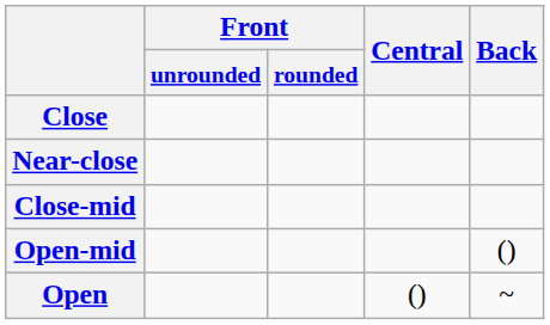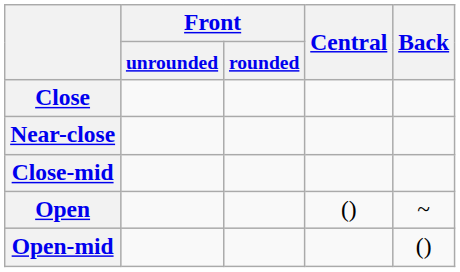 <table class="wikitable" style="text-align:center">
 <tr>
 <th rowspan="2"></th>
 <th colspan="2"><a href='#'>Front</a></th>
 <th rowspan="2"><a href='#'>Central</a></th>
 <th rowspan="2"><a href='#'>Back</a></th>
 </tr>
 <tr class="small">
 <th><a href='#'><small>unrounded</small></a></th>
 <th><a href='#'><small>rounded</small></a></th>
 </tr>
 <tr>
 <th><a href='#'>Close</a></th>
 <td></td>
 <td></td>
 <td></td>
 <td></td>
 </tr>
 <tr>
 <th><a href='#'>Near-close</a></th>
 <td></td>
 <td></td>
 <td></td>
 <td></td>
 </tr>
 <tr>
 <th><a href='#'>Close-mid</a></th>
 <td></td>
 <td></td>
 <td></td>
 <td></td>
 </tr>
 <tr>
+<th><a href='#'>Open</a></th>
+<td></td>
+<td></td>
+<td>()</td>
+<td> ~ </td>
+</tr>
+<tr>
 <th><a href='#'>Open-mid</a></th>
 <td></td>
 <td></td>
 <td></td>
 <td>()</td>
 </tr>
-<tr>
-<th><a href='#'>Open</a></th>
-<td></td>
-<td></td>
-<td>()</td>
-<td> ~ </td>
-</tr>
 </table>
